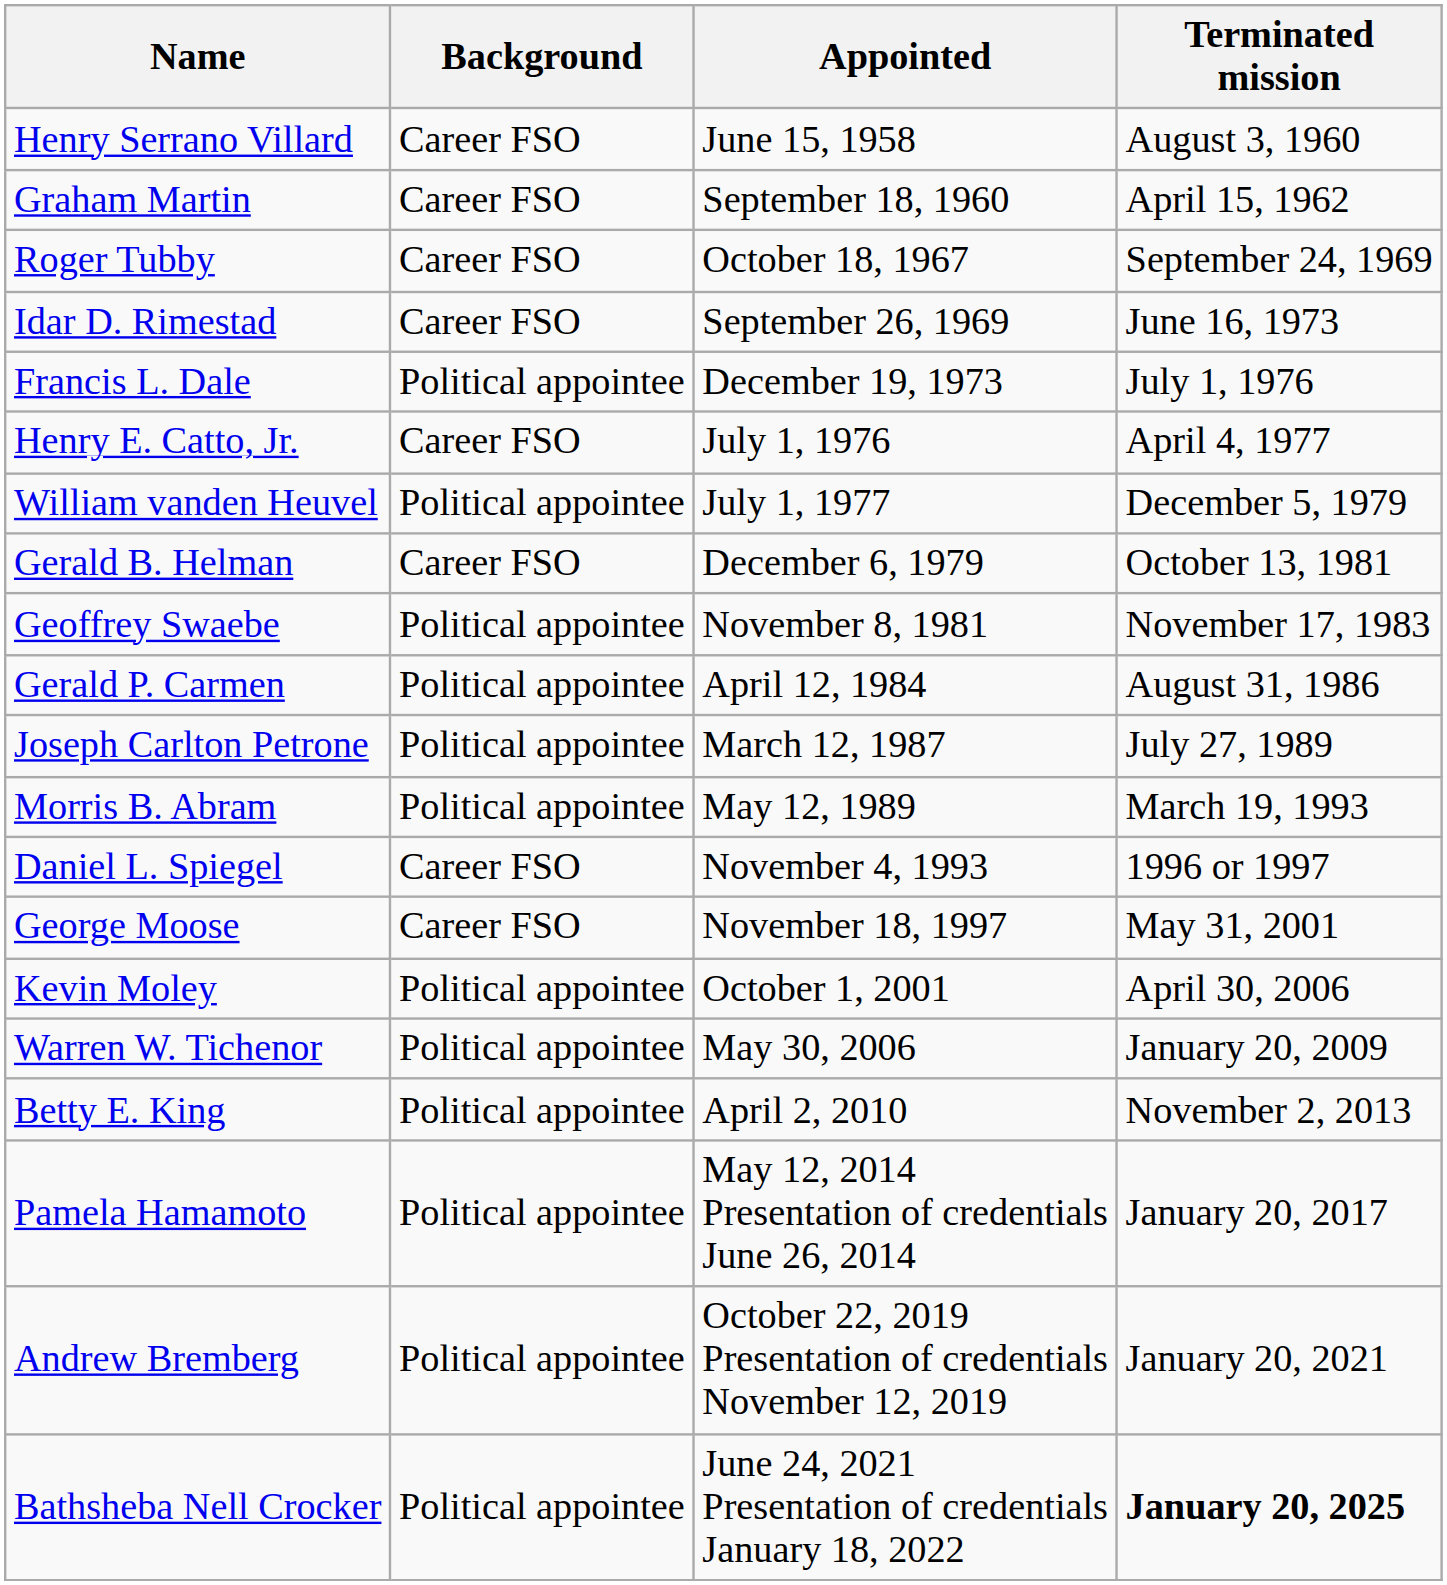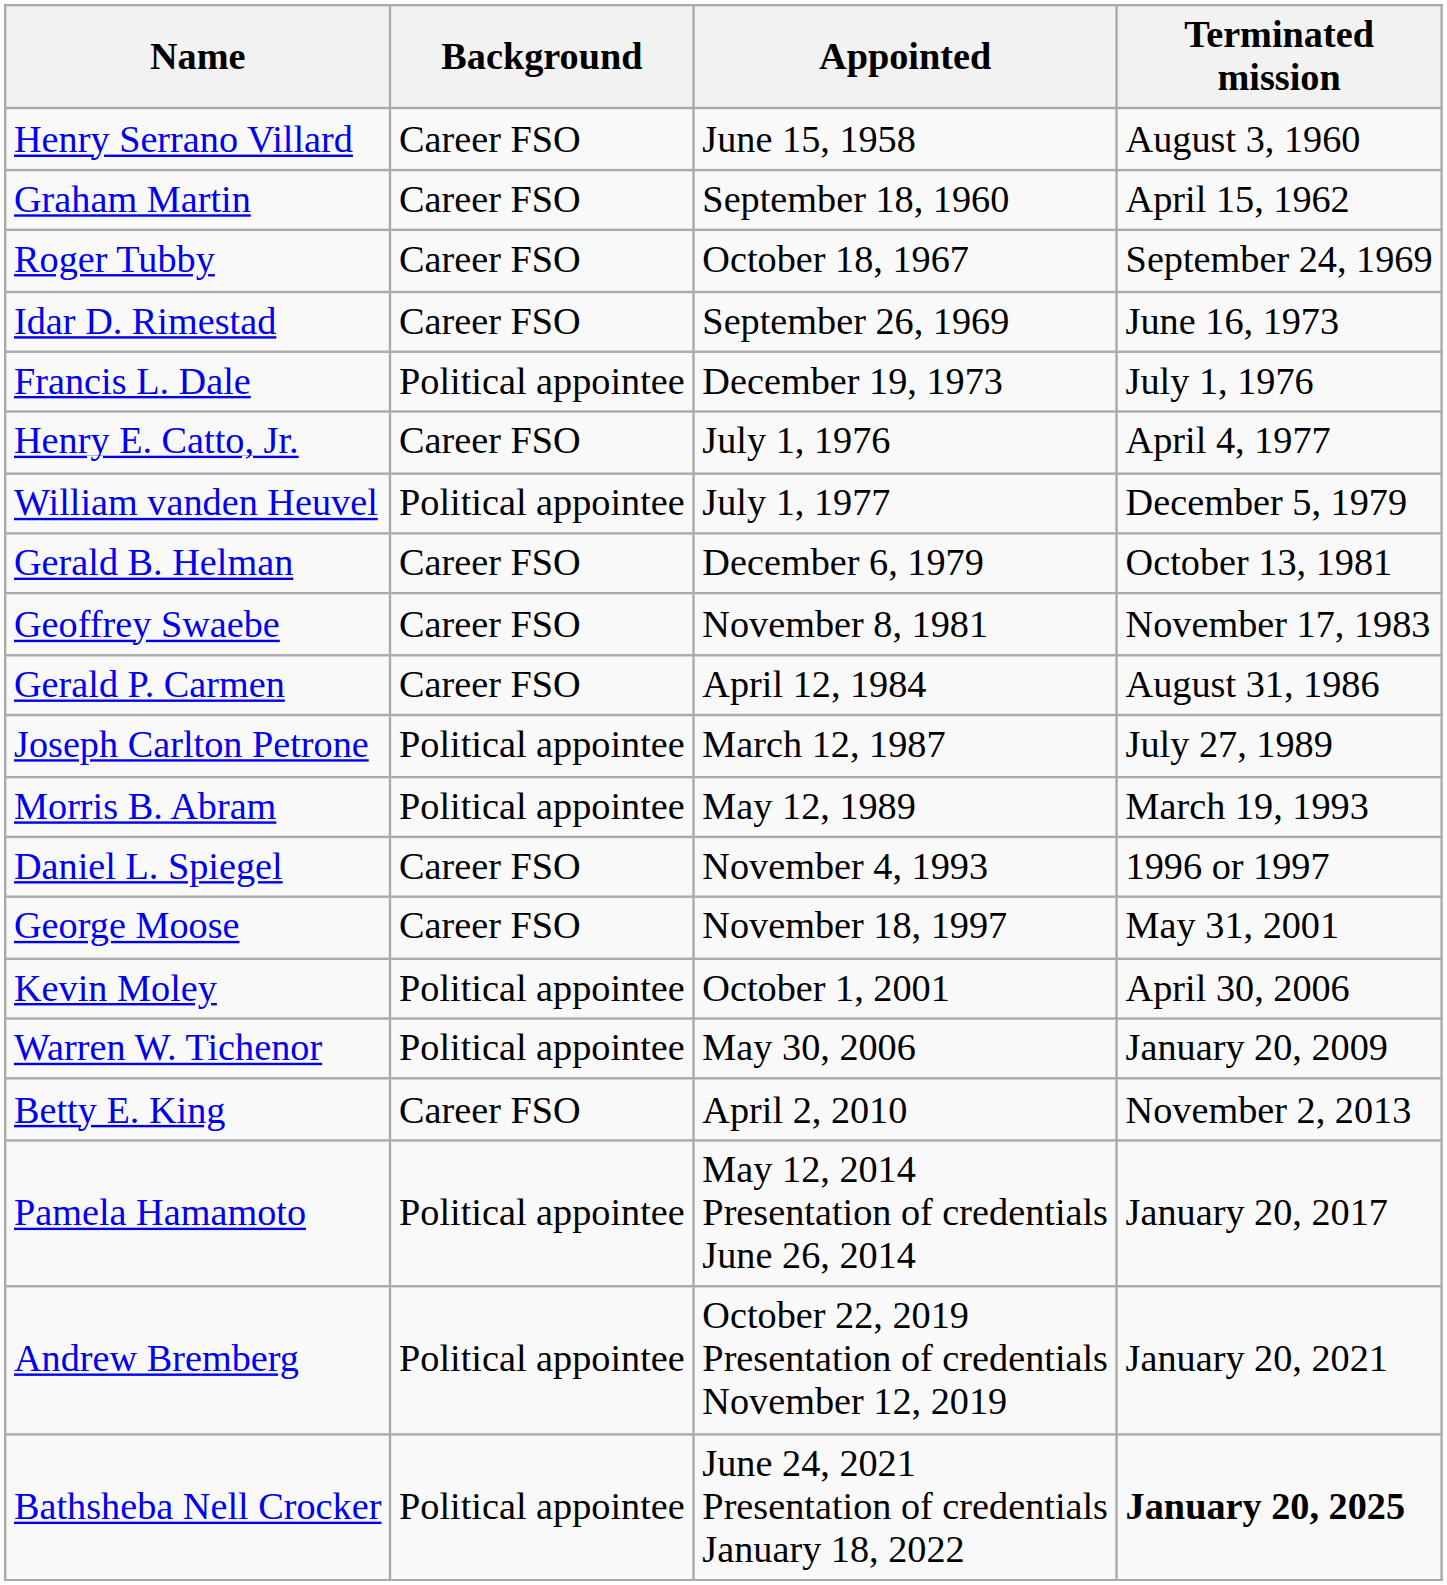 <table class=wikitable>
 <tr>
 <th>Name</th>
 <th>Background</th>
 <th>Appointed</th>
 <th>Terminated<br>mission</th>
 </tr>
 <tr>
 <td><a href='#'>Henry Serrano Villard</a></td>
 <td>Career FSO</td>
 <td>June 15, 1958</td>
 <td>August 3, 1960</td>
 </tr>
 <tr>
 <td><a href='#'>Graham Martin</a></td>
 <td>Career FSO</td>
 <td>September 18, 1960</td>
 <td>April 15, 1962</td>
 </tr>
 <tr>
 <td><a href='#'>Roger Tubby</a></td>
 <td>Career FSO</td>
 <td>October 18, 1967</td>
 <td>September 24, 1969</td>
 </tr>
 <tr>
 <td><a href='#'>Idar D. Rimestad</a></td>
 <td>Career FSO</td>
 <td>September 26, 1969</td>
 <td>June 16, 1973</td>
 </tr>
 <tr>
 <td><a href='#'>Francis L. Dale</a></td>
 <td>Political appointee</td>
 <td>December 19, 1973</td>
 <td>July 1, 1976</td>
 </tr>
 <tr>
 <td><a href='#'>Henry E. Catto, Jr.</a></td>
 <td>Career FSO</td>
 <td>July 1, 1976</td>
 <td>April 4, 1977</td>
 </tr>
 <tr>
 <td><a href='#'>William vanden Heuvel</a></td>
 <td>Political appointee</td>
 <td>July 1, 1977</td>
 <td>December 5, 1979</td>
 </tr>
 <tr>
 <td><a href='#'>Gerald B. Helman</a></td>
 <td>Career FSO</td>
 <td>December 6, 1979</td>
 <td>October 13, 1981</td>
 </tr>
 <tr>
 <td><a href='#'>Geoffrey Swaebe</a></td>
-<td>Political appointee</td>
+<td>Career FSO</td>
 <td>November 8, 1981</td>
 <td>November 17, 1983</td>
 </tr>
 <tr>
 <td><a href='#'>Gerald P. Carmen</a></td>
-<td>Political appointee</td>
+<td>Career FSO</td>
 <td>April 12, 1984</td>
 <td>August 31, 1986</td>
 </tr>
 <tr>
 <td><a href='#'>Joseph Carlton Petrone</a></td>
 <td>Political appointee</td>
 <td>March 12, 1987</td>
 <td>July 27, 1989</td>
 </tr>
 <tr>
 <td><a href='#'>Morris B. Abram</a></td>
 <td>Political appointee</td>
 <td>May 12, 1989</td>
 <td>March 19, 1993</td>
 </tr>
 <tr>
 <td><a href='#'>Daniel L. Spiegel</a></td>
 <td>Career FSO</td>
 <td>November 4, 1993</td>
 <td>1996 or 1997</td>
 </tr>
 <tr>
 <td><a href='#'>George Moose</a></td>
 <td>Career FSO</td>
 <td>November 18, 1997</td>
 <td>May 31, 2001</td>
 </tr>
 <tr>
 <td><a href='#'>Kevin Moley</a></td>
 <td>Political appointee</td>
 <td>October 1, 2001</td>
 <td>April 30, 2006</td>
 </tr>
 <tr>
 <td><a href='#'>Warren W. Tichenor</a></td>
 <td>Political appointee</td>
 <td>May 30, 2006</td>
 <td>January 20, 2009</td>
 </tr>
 <tr>
 <td><a href='#'>Betty E. King</a></td>
-<td>Political appointee</td>
+<td>Career FSO</td>
 <td>April 2, 2010</td>
 <td>November 2, 2013</td>
 </tr>
 <tr>
 <td><a href='#'>Pamela Hamamoto</a></td>
 <td>Political appointee</td>
 <td>May 12, 2014<br>Presentation of credentials<br>June 26, 2014</td>
 <td>January 20, 2017</td>
 </tr>
 <tr>
 <td><a href='#'>Andrew Bremberg</a></td>
 <td>Political appointee</td>
 <td>October 22, 2019<br>Presentation of credentials<br>November 12, 2019</td>
 <td>January 20, 2021</td>
 </tr>
 <tr>
 <td><a href='#'>Bathsheba Nell Crocker</a></td>
 <td>Political appointee</td>
 <td>June 24, 2021<br>Presentation of credentials<br>January 18, 2022</td>
 <td><strong>January 20, 2025</strong></td>
 </tr>
 </table>
